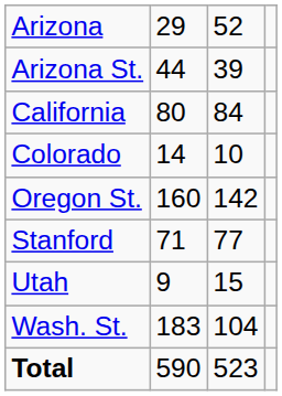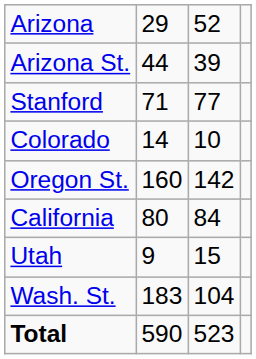 <table class="wikitable sortable">
 <tr>
 <td><a href='#'>Arizona</a></td>
 <td>29</td>
 <td>52</td>
 <td> </td>
 </tr>
 <tr>
 <td><a href='#'>Arizona St.</a></td>
 <td>44</td>
 <td>39</td>
 <td> </td>
 </tr>
 <tr>
-<td><a href='#'>California</a></td>
-<td>80</td>
-<td>84</td>
+<td><a href='#'>Stanford</a></td>
+<td>71</td>
+<td>77</td>
 <td> </td>
 </tr>
 <tr>
 <td><a href='#'>Colorado</a></td>
 <td>14</td>
 <td>10</td>
 <td> </td>
 </tr>
 <tr>
 <td><a href='#'>Oregon St.</a></td>
 <td>160</td>
 <td>142</td>
 <td> </td>
 </tr>
 <tr>
-<td><a href='#'>Stanford</a></td>
-<td>71</td>
-<td>77</td>
+<td><a href='#'>California</a></td>
+<td>80</td>
+<td>84</td>
 <td> </td>
 </tr>
 <tr>
 <td><a href='#'>Utah</a></td>
 <td>9</td>
 <td>15</td>
 <td> </td>
 </tr>
 <tr>
 <td><a href='#'>Wash. St.</a></td>
 <td>183</td>
 <td>104</td>
 <td> </td>
 </tr>
 <tr>
 <td><strong>Total</strong></td>
 <td>590</td>
 <td>523</td>
 <td> </td>
 </tr>
 </table>
